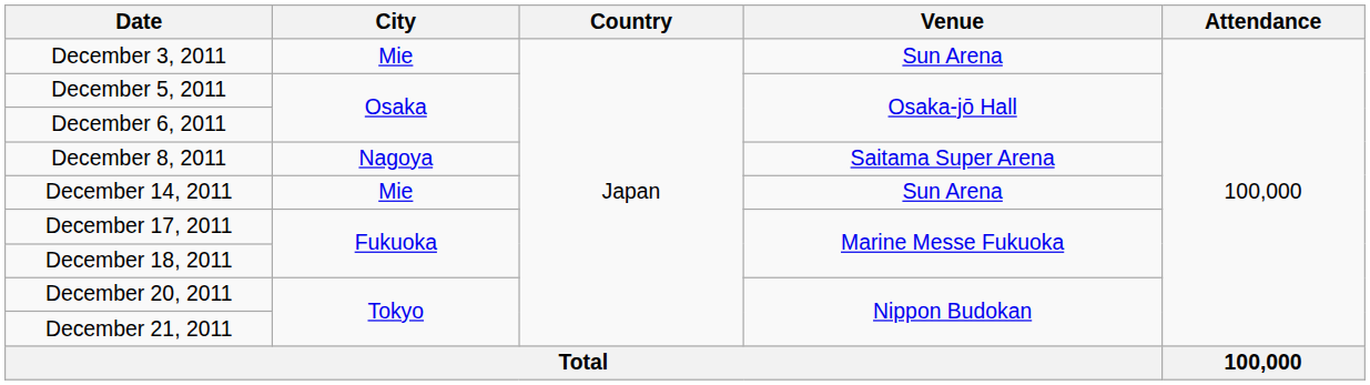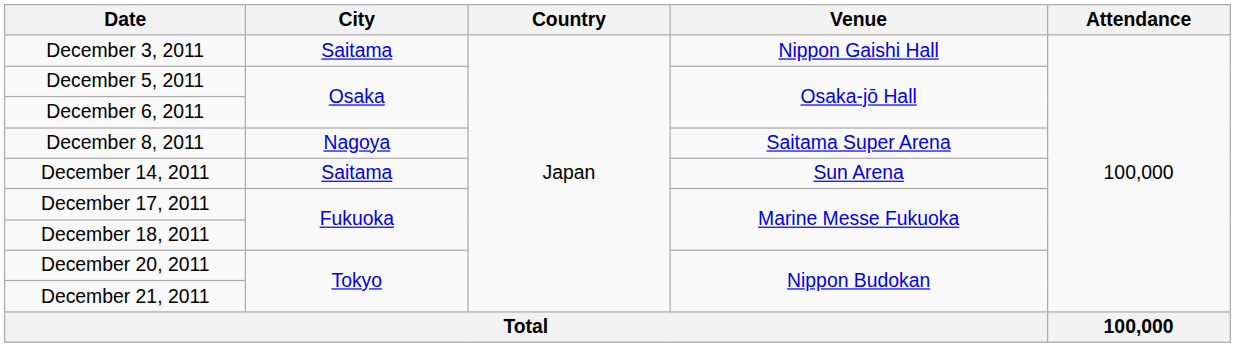 <table class="wikitable" style="text-align:center;">
 <tr>
 <th scope="col" style="width:12em;">Date</th>
 <th scope="col" style="width:11em;">City</th>
 <th scope="col" style="width:10em;">Country</th>
 <th scope="col" style="width:19em;">Venue</th>
 <th scope="col" style="width:9em;">Attendance</th>
 </tr>
 <tr>
 <td>December 3, 2011</td>
-<td><a href='#'>Mie</a></td>
+<td><a href='#'>Saitama</a></td>
 <td rowspan="9">Japan</td>
-<td><a href='#'>Sun Arena</a></td>
+<td><a href='#'>Nippon Gaishi Hall</a></td>
 <td rowspan="9">100,000</td>
 </tr>
 <tr>
 <td>December 5, 2011</td>
 <td rowspan="2"><a href='#'>Osaka</a></td>
 <td rowspan="2"><a href='#'>Osaka-jō Hall</a></td>
 </tr>
 <tr>
 <td>December 6, 2011</td>
 </tr>
 <tr>
 <td>December 8, 2011</td>
 <td><a href='#'>Nagoya</a></td>
 <td><a href='#'>Saitama Super Arena</a></td>
 </tr>
 <tr>
 <td>December 14, 2011</td>
-<td><a href='#'>Mie</a></td>
+<td><a href='#'>Saitama</a></td>
 <td><a href='#'>Sun Arena</a></td>
 </tr>
 <tr>
 <td>December 17, 2011</td>
 <td rowspan="2"><a href='#'>Fukuoka</a></td>
 <td rowspan="2"><a href='#'>Marine Messe Fukuoka</a></td>
 </tr>
 <tr>
 <td>December 18, 2011</td>
 </tr>
 <tr>
 <td>December 20, 2011</td>
 <td rowspan="2"><a href='#'>Tokyo</a></td>
 <td rowspan="2"><a href='#'>Nippon Budokan</a></td>
 </tr>
 <tr>
 <td>December 21, 2011</td>
 </tr>
 <tr>
 <th colspan="4">Total</th>
 <th>100,000</th>
 </tr>
 </table>
